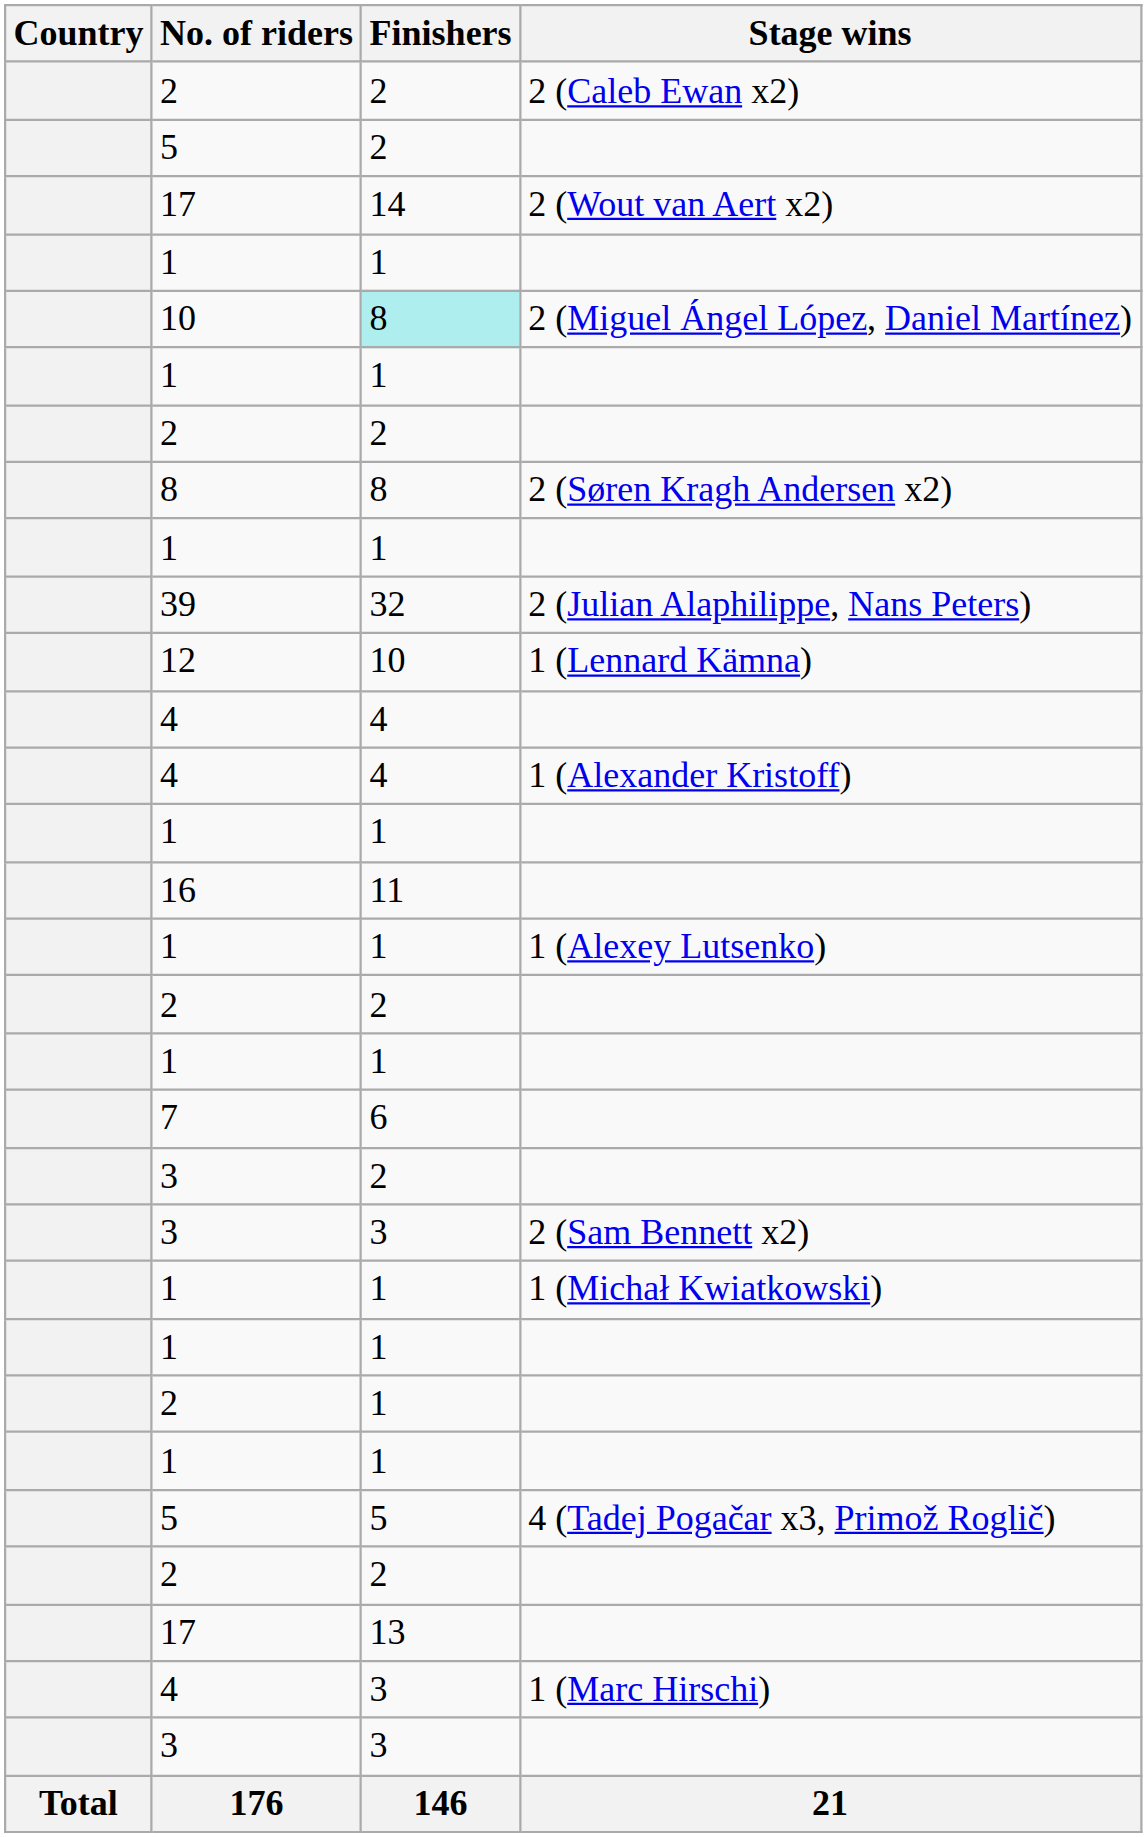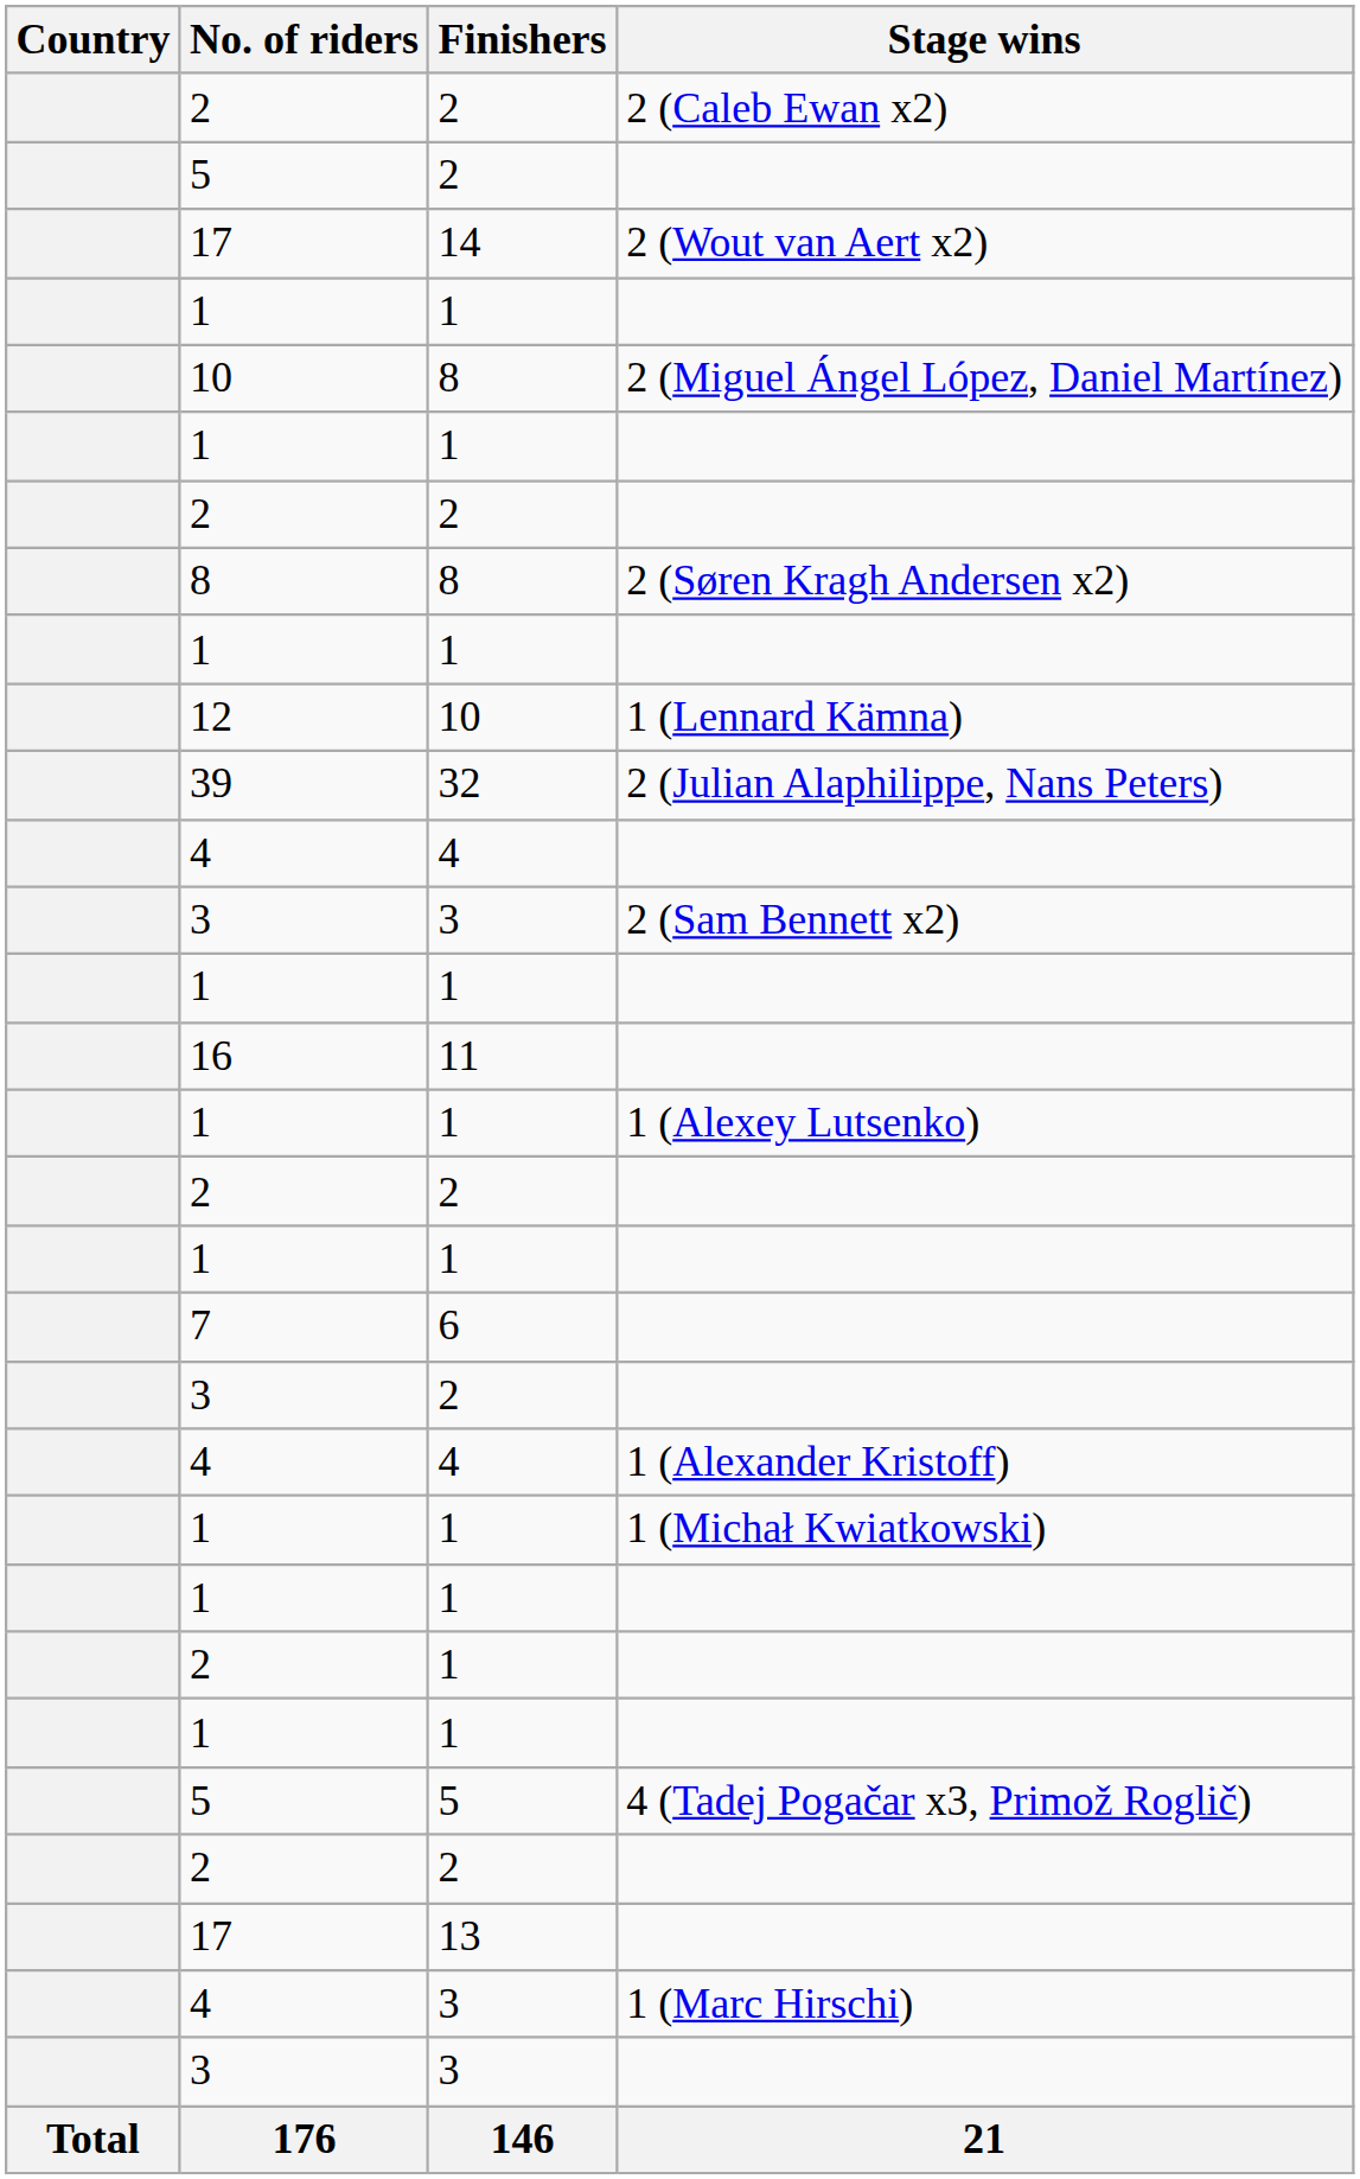 <table class="wikitable sortable plainrowheaders">
 <tr>
 <th scope="col">Country</th>
 <th scope="col">No. of riders</th>
 <th scope="col">Finishers</th>
 <th scope="col">Stage wins</th>
 </tr>
 <tr>
 <th scope="row"></th>
 <td>2</td>
 <td>2</td>
 <td>2 (<a href='#'>Caleb Ewan</a> x2)</td>
 </tr>
 <tr>
 <th scope="row"></th>
 <td>5</td>
 <td>2</td>
 <td></td>
 </tr>
 <tr>
 <th scope="row"></th>
 <td>17</td>
 <td>14</td>
 <td>2 (<a href='#'>Wout van Aert</a> x2)</td>
 </tr>
 <tr>
 <th scope="row"></th>
 <td>1</td>
 <td>1</td>
 <td></td>
 </tr>
 <tr>
 <th scope="row"></th>
 <td>10</td>
-<td style="background: paleturquoise;">8</td>
+<td>8</td>
 <td>2 (<a href='#'>Miguel Ángel López</a>, <a href='#'>Daniel Martínez</a>)</td>
 </tr>
 <tr>
 <th scope="row"></th>
 <td>1</td>
 <td>1</td>
 <td></td>
 </tr>
 <tr>
 <th scope="row"></th>
 <td>2</td>
 <td>2</td>
 <td></td>
 </tr>
 <tr>
 <th scope="row"></th>
 <td>8</td>
 <td>8</td>
 <td>2 (<a href='#'>Søren Kragh Andersen</a> x2)</td>
 </tr>
 <tr>
 <th scope="row"></th>
 <td>1</td>
 <td>1</td>
 <td></td>
 </tr>
 <tr>
 <th scope="row"></th>
+<td>12</td>
+<td>10</td>
+<td>1 (<a href='#'>Lennard Kämna</a>)</td>
+</tr>
+<tr>
+<th scope="row"></th>
 <td>39</td>
 <td>32</td>
 <td>2 (<a href='#'>Julian Alaphilippe</a>, <a href='#'>Nans Peters</a>)</td>
-</tr>
-<tr>
-<th scope="row"></th>
-<td>12</td>
-<td>10</td>
-<td>1 (<a href='#'>Lennard Kämna</a>)</td>
 </tr>
 <tr>
 <th scope="row"></th>
 <td>4</td>
 <td>4</td>
 <td></td>
 </tr>
 <tr>
 <th scope="row"></th>
-<td>4</td>
-<td>4</td>
-<td>1 (<a href='#'>Alexander Kristoff</a>)</td>
+<td>3</td>
+<td>3</td>
+<td>2 (<a href='#'>Sam Bennett</a> x2)</td>
 </tr>
 <tr>
 <th scope="row"></th>
 <td>1</td>
 <td>1</td>
 <td></td>
 </tr>
 <tr>
 <th scope="row"></th>
 <td>16</td>
 <td>11</td>
 <td></td>
 </tr>
 <tr>
 <th scope="row"></th>
 <td>1</td>
 <td>1</td>
 <td>1 (<a href='#'>Alexey Lutsenko</a>)</td>
 </tr>
 <tr>
 <th scope="row"></th>
 <td>2</td>
 <td>2</td>
 <td></td>
 </tr>
 <tr>
 <th scope="row"></th>
 <td>1</td>
 <td>1</td>
 <td></td>
 </tr>
 <tr>
 <th scope="row"></th>
 <td>7</td>
 <td>6</td>
 <td></td>
 </tr>
 <tr>
 <th scope="row"></th>
 <td>3</td>
 <td>2</td>
 <td></td>
 </tr>
 <tr>
 <th scope="row"></th>
-<td>3</td>
-<td>3</td>
-<td>2 (<a href='#'>Sam Bennett</a> x2)</td>
+<td>4</td>
+<td>4</td>
+<td>1 (<a href='#'>Alexander Kristoff</a>)</td>
 </tr>
 <tr>
 <th scope="row"></th>
 <td>1</td>
 <td>1</td>
 <td>1 (<a href='#'>Michał Kwiatkowski</a>)</td>
 </tr>
 <tr>
 <th scope="row"></th>
 <td>1</td>
 <td>1</td>
 <td></td>
 </tr>
 <tr>
 <th scope="row"></th>
 <td>2</td>
 <td>1</td>
 <td></td>
 </tr>
 <tr>
 <th scope="row"></th>
 <td>1</td>
 <td>1</td>
 <td></td>
 </tr>
 <tr>
 <th scope="row"></th>
 <td>5</td>
 <td>5</td>
 <td>4 (<a href='#'>Tadej Pogačar</a> x3, <a href='#'>Primož Roglič</a>)</td>
 </tr>
 <tr>
 <th scope="row"></th>
 <td>2</td>
 <td>2</td>
 <td></td>
 </tr>
 <tr>
 <th scope="row"></th>
 <td>17</td>
 <td>13</td>
 <td></td>
 </tr>
 <tr>
 <th scope="row"></th>
 <td>4</td>
 <td>3</td>
 <td>1 (<a href='#'>Marc Hirschi</a>)</td>
 </tr>
 <tr>
 <th scope="row"></th>
 <td>3</td>
 <td>3</td>
 <td></td>
 </tr>
 <tr>
 <th scope="row">Total</th>
 <th>176</th>
 <th>146</th>
 <th>21</th>
 </tr>
 </table>
